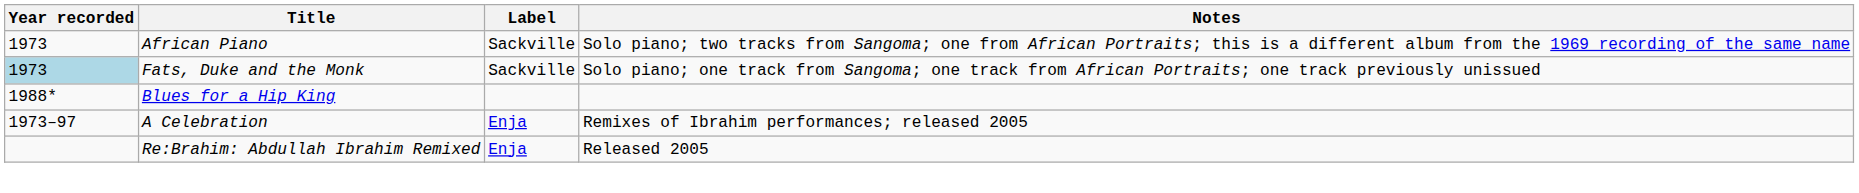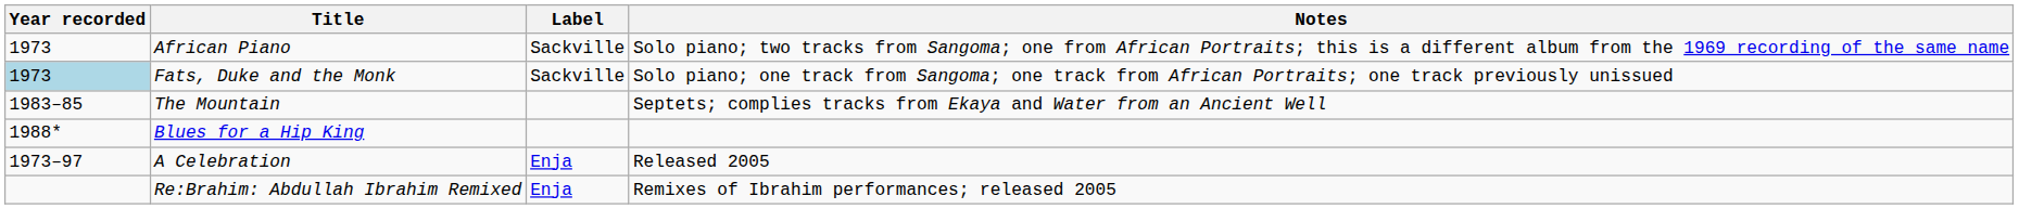 <table class="wikitable sortable">
 <tr>
 <th>Year recorded</th>
 <th>Title</th>
 <th>Label</th>
 <th>Notes</th>
 </tr>
 <tr>
 <td>1973</td>
 <td><em>African Piano</em></td>
 <td>Sackville</td>
 <td>Solo piano; two tracks from <em>Sangoma</em>; one from <em>African Portraits</em>; this is a different album from the <a href='#'>1969 recording of the same name</a></td>
 </tr>
 <tr>
 <td style="background: lightblue;">1973</td>
 <td><em>Fats, Duke and the Monk</em></td>
 <td>Sackville</td>
 <td>Solo piano; one track from <em>Sangoma</em>; one track from <em>African Portraits</em>; one track previously unissued</td>
 </tr>
 <tr>
+<td>1983–85</td>
+<td><em>The Mountain</em></td>
+<td></td>
+<td>Septets; complies tracks from <em>Ekaya</em> and <em>Water from an Ancient Well</em></td>
+</tr>
+<tr>
 <td>1988*</td>
 <td><em><a href='#'>Blues for a Hip King</a></em></td>
 <td></td>
 <td></td>
 </tr>
 <tr>
 <td>1973–97</td>
 <td><em>A Celebration</em></td>
 <td><a href='#'>Enja</a></td>
-<td>Remixes of Ibrahim performances; released 2005</td>
+<td>Released 2005</td>
 </tr>
 <tr>
 <td></td>
 <td><em>Re:Brahim: Abdullah Ibrahim Remixed</em></td>
 <td><a href='#'>Enja</a></td>
-<td>Released 2005</td>
+<td>Remixes of Ibrahim performances; released 2005</td>
 </tr>
 </table>
